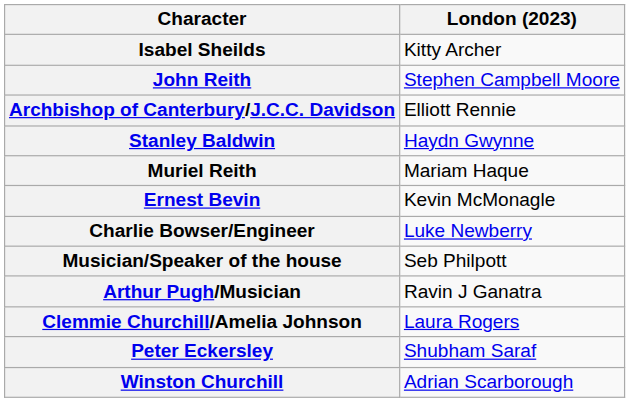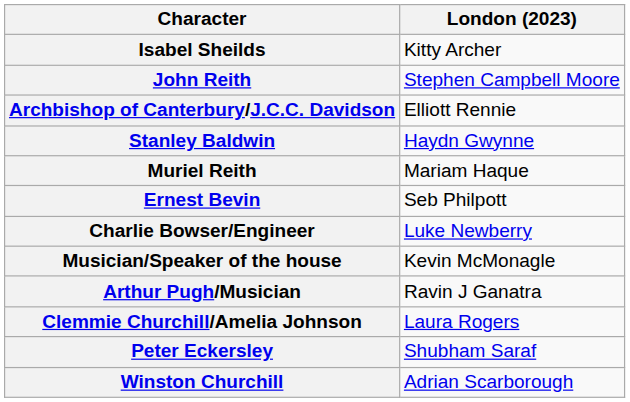 <table class="wikitable">
 <tr>
 <th>Character</th>
 <th>London (2023)</th>
 </tr>
 <tr>
 <th>Isabel Sheilds</th>
 <td>Kitty Archer</td>
 </tr>
 <tr>
 <th><a href='#'>John Reith</a></th>
 <td><a href='#'>Stephen Campbell Moore</a></td>
 </tr>
 <tr>
 <th><a href='#'>Archbishop of Canterbury</a>/<a href='#'>J.C.C. Davidson</a></th>
 <td>Elliott Rennie</td>
 </tr>
 <tr>
 <th><a href='#'>Stanley Baldwin</a></th>
 <td><a href='#'>Haydn Gwynne</a></td>
 </tr>
 <tr>
 <th>Muriel Reith</th>
 <td>Mariam Haque</td>
 </tr>
 <tr>
 <th><a href='#'>Ernest Bevin</a></th>
-<td>Kevin McMonagle</td>
+<td>Seb Philpott</td>
 </tr>
 <tr>
 <th>Charlie Bowser/Engineer</th>
 <td><a href='#'>Luke Newberry</a></td>
 </tr>
 <tr>
 <th>Musician/Speaker of the house</th>
-<td>Seb Philpott</td>
+<td>Kevin McMonagle</td>
 </tr>
 <tr>
 <th><a href='#'>Arthur Pugh</a>/Musician</th>
 <td>Ravin J Ganatra</td>
 </tr>
 <tr>
 <th><a href='#'>Clemmie Churchill</a>/Amelia Johnson</th>
 <td><a href='#'>Laura Rogers</a></td>
 </tr>
 <tr>
 <th><a href='#'>Peter Eckersley</a></th>
 <td><a href='#'>Shubham Saraf</a></td>
 </tr>
 <tr>
 <th><a href='#'>Winston Churchill</a></th>
 <td><a href='#'>Adrian Scarborough</a></td>
 </tr>
 </table>
